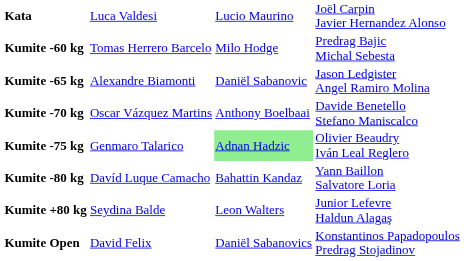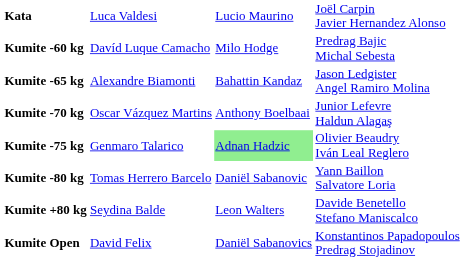 <table>
 <tr>
 <td><strong>Kata</strong></td>
 <td> <a href='#'>Luca Valdesi</a></td>
 <td> <a href='#'>Lucio Maurino</a></td>
 <td> <a href='#'>Joël Carpin</a> <br>  <a href='#'>Javier Hernandez Alonso</a></td>
 </tr>
 <tr>
 <td><strong>Kumite -60 kg</strong></td>
-<td> <a href='#'>Tomas Herrero Barcelo</a></td>
+<td> <a href='#'>Davíd Luque Camacho</a></td>
 <td> <a href='#'>Milo Hodge</a></td>
 <td> <a href='#'>Predrag Bajic</a> <br>  <a href='#'>Michal Sebesta</a></td>
 </tr>
 <tr>
 <td><strong>Kumite -65 kg</strong></td>
 <td> <a href='#'>Alexandre Biamonti</a></td>
-<td> <a href='#'>Daniël Sabanovic</a></td>
+<td> <a href='#'>Bahattin Kandaz</a></td>
 <td> <a href='#'>Jason Ledgister</a> <br>  <a href='#'>Angel Ramiro Molina</a></td>
 </tr>
 <tr>
 <td><strong>Kumite -70 kg</strong></td>
 <td> <a href='#'>Oscar Vázquez Martins</a></td>
 <td> <a href='#'>Anthony Boelbaai</a></td>
-<td> <a href='#'>Davide Benetello</a> <br>  <a href='#'>Stefano Maniscalco</a></td>
+<td> <a href='#'>Junior Lefevre</a> <br>  <a href='#'>Haldun Alagaş</a></td>
 </tr>
 <tr>
 <td><strong>Kumite -75 kg</strong></td>
 <td> <a href='#'>Genmaro Talarico</a></td>
 <td style="background: lightgreen;"> <a href='#'>Adnan Hadzic</a></td>
 <td> <a href='#'>Olivier Beaudry</a> <br>  <a href='#'>Iván Leal Reglero</a></td>
 </tr>
 <tr>
 <td><strong>Kumite -80 kg</strong></td>
-<td> <a href='#'>Davíd Luque Camacho</a></td>
-<td> <a href='#'>Bahattin Kandaz</a></td>
+<td> <a href='#'>Tomas Herrero Barcelo</a></td>
+<td> <a href='#'>Daniël Sabanovic</a></td>
 <td> <a href='#'>Yann Baillon</a> <br>  <a href='#'>Salvatore Loria</a></td>
 </tr>
 <tr>
 <td><strong>Kumite +80 kg</strong></td>
 <td> <a href='#'>Seydina Balde</a></td>
 <td> <a href='#'>Leon Walters</a></td>
-<td> <a href='#'>Junior Lefevre</a> <br>  <a href='#'>Haldun Alagaş</a></td>
+<td> <a href='#'>Davide Benetello</a> <br>  <a href='#'>Stefano Maniscalco</a></td>
 </tr>
 <tr>
 <td><strong>Kumite Open</strong></td>
 <td> <a href='#'>David Felix</a></td>
 <td> <a href='#'>Daniël Sabanovics</a></td>
 <td> <a href='#'>Konstantinos Papadopoulos</a> <br>  <a href='#'>Predrag Stojadinov</a></td>
 </tr>
 </table>
